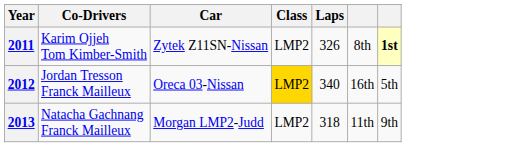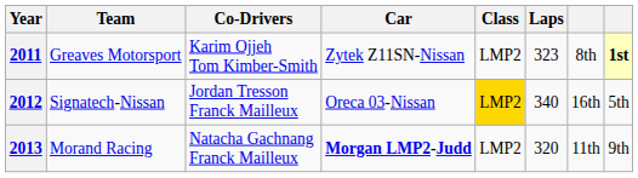 <table class="wikitable" style="text-align:center; font-size:90%">
 <tr>
 <th>Year</th>
+<th>Team</th>
 <th>Co-Drivers</th>
 <th>Car</th>
 <th>Class</th>
 <th>Laps</th>
 <th></th>
 <th></th>
 </tr>
 <tr>
 <th><a href='#'>2011</a></th>
+<td align="left"> <a href='#'>Greaves Motorsport</a></td>
 <td align="left"> <a href='#'>Karim Ojjeh</a><br> <a href='#'>Tom Kimber-Smith</a></td>
 <td align="left"><a href='#'>Zytek</a> Z11SN-<a href='#'>Nissan</a></td>
 <td>LMP2</td>
-<td>326</td>
+<td>323</td>
 <td>8th</td>
 <td style="background:#FFFFBF;"><strong>1st</strong></td>
 </tr>
 <tr>
 <th><a href='#'>2012</a></th>
+<td align="left"> <a href='#'>Signatech</a>-<a href='#'>Nissan</a></td>
 <td align="left"> <a href='#'>Jordan Tresson</a><br> <a href='#'>Franck Mailleux</a></td>
 <td align="left"><a href='#'>Oreca 03</a>-<a href='#'>Nissan</a></td>
 <td style="background: gold;">LMP2</td>
 <td>340</td>
 <td>16th</td>
 <td>5th</td>
 </tr>
 <tr>
 <th><a href='#'>2013</a></th>
+<td align="left"> <a href='#'>Morand Racing</a></td>
 <td align="left"> <a href='#'>Natacha Gachnang</a><br> <a href='#'>Franck Mailleux</a></td>
-<td align="left"><a href='#'>Morgan LMP2</a>-<a href='#'>Judd</a></td>
+<td align="left"><strong><a href='#'>Morgan LMP2</a>-<a href='#'>Judd</a></strong></td>
 <td>LMP2</td>
-<td>318</td>
+<td>320</td>
 <td>11th</td>
 <td>9th</td>
 </tr>
 </table>
